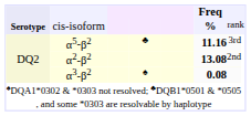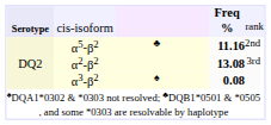 <table border="0" cellspacing="0" cellpadding="0" align="right" style="text-align:center; background:#ffffff; margin-left: 2em; border:2px #e0e0ff solid;">
 <tr style="background:#f0f0ff">
 <th style="background:#e8e8f8"></th>
 <th></th>
 <th colspan="3" style="background:#f7e7ff"></th>
 <th colspan="2">Freq</th>
 <td width="15"></td>
 <td width="5"></td>
 </tr>
 <tr style="background:#f0f0ff">
 <th style="background:#e8e8f8; font-size:80%">Serotype</th>
 <td width="80">cis-isoform</td>
 <td width="30" style="background:#f7e7ff"></td>
 <th width="45" style="background:#f7e7ff"></th>
 <th width="45" style="background:#f7e7ff"></th>
 <td colspan="2"><strong>%</strong></td>
 <td colspan ="2"><sup>rank</sup></td>
 </tr>
 <tr style="background:#ffffdf">
 <td style="background:#f7f7d7" rowspan="3">DQ2</td>
 <td><span>α<sup>5</sup></span>-<span>β<sup>2</sup></span></td>
 <td></td>
 <td><sup>♣</sup></td>
 <td></td>
 <th style="background:#fbfbfb" align = right>11.</th>
 <th style="background:#fbfbfb" align = left width="15">16</th>
-<td style="background:#fbfbfb" align = right><sup>3rd</sup></td>
+<td style="background:#fbfbfb" align = right><sup>2nd</sup></td>
 </tr>
 <tr style="background:#ffffdf">
 <td><span>α<sup>2</sup></span>-<span>β<sup>2</sup></span></td>
 <td></td>
 <td></td>
 <td></td>
 <th style="background:#fbfbfb" align=right width="30">13.</th>
 <th style="background:#fbfbfb" align = left>08</th>
-<td style="background:#fbfbfb" align = right><sup>2nd</sup></td>
+<td style="background:#fbfbfb" align = right><sup>3rd</sup></td>
 </tr>
 <tr style="background:#ffffdf">
 <td><span>α<sup>3</sup></span>-<span>β<sup>2</sup></span></td>
 <td></td>
 <td><sup>♠</sup></td>
 <td></td>
 <th style="background:#fbfbfb" align = right>0.</th>
 <th style="background:#fbfbfb" align = left>08</th>
 <td style="background:#fbfbfb" align = right></td>
 </tr>
 <tr>
 <td colspan = 8><small><sup>♠</sup>DQA1*0302 & *0303 not resolved; <sup>♣</sup>DQB1*0501 & *0505<br>, and some *0303 are resolvable by haplotype</small></td>
 </tr>
 </table>
